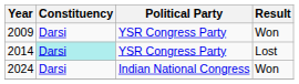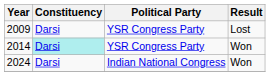 <table class="wikitable sortable">
 <tr>
 <th>Year</th>
 <th>Constituency</th>
 <th>Political Party</th>
 <th><strong>Result</strong></th>
 </tr>
 <tr>
 <td>2009</td>
 <td><a href='#'>Darsi</a></td>
 <td><a href='#'>YSR Congress Party</a></td>
-<td>Won</td>
+<td>Lost</td>
 </tr>
 <tr>
 <td>2014</td>
 <td style="background: paleturquoise;"><a href='#'>Darsi</a></td>
 <td><a href='#'>YSR Congress Party</a></td>
-<td>Lost</td>
+<td>Won</td>
 </tr>
 <tr>
 <td>2024</td>
 <td><a href='#'>Darsi</a></td>
 <td><a href='#'>Indian National Congress</a></td>
 <td>Won</td>
 </tr>
 <tr>
 </tr>
 </table>
